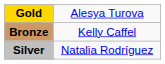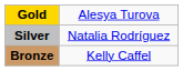 <table class="wikitable" style="text-align:center; " width="35%">
 <tr>
 <td bgcolor="gold"><strong>Gold</strong></td>
 <td><a href='#'>Alesya Turova</a><br>  <small><em></em></small></td>
 </tr>
 <tr>
+<td bgcolor="silver"><strong>Silver</strong></td>
+<td><a href='#'>Natalia Rodríguez</a><br>  <small><em></em></small></td>
+</tr>
+<tr>
 <td bgcolor="CC9966"><strong>Bronze</strong></td>
 <td><a href='#'>Kelly Caffel</a><br>  <small><em></em></small></td>
 </tr>
-<tr>
-<td bgcolor="silver"><strong>Silver</strong></td>
-<td><a href='#'>Natalia Rodríguez</a><br>  <small><em></em></small></td>
-</tr>
 </table>
